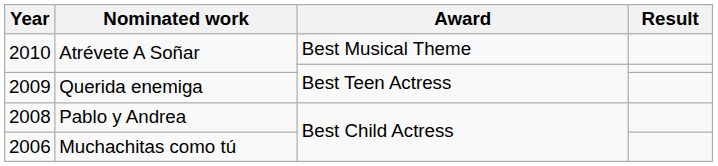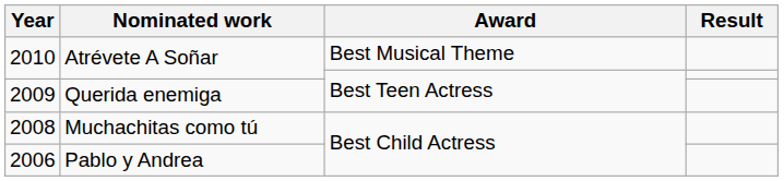 <table class="wikitable">
 <tr>
 <th>Year</th>
 <th width="200">Nominated work</th>
 <th width="275">Award</th>
 <th width="65">Result</th>
 </tr>
 <tr>
 <td rowspan="2">2010</td>
 <td rowspan="2">Atrévete A Soñar</td>
 <td>Best Musical Theme</td>
 <td></td>
 </tr>
 <tr>
 <td rowspan="2">Best Teen Actress</td>
 <td></td>
 </tr>
 <tr>
 <td>2009</td>
 <td>Querida enemiga</td>
 <td></td>
 </tr>
 <tr>
 <td>2008</td>
-<td>Pablo y Andrea</td>
+<td>Muchachitas como tú</td>
 <td rowspan="2">Best Child Actress</td>
 <td></td>
 </tr>
 <tr>
 <td>2006</td>
-<td>Muchachitas como tú</td>
+<td>Pablo y Andrea</td>
 <td></td>
 </tr>
 </table>
